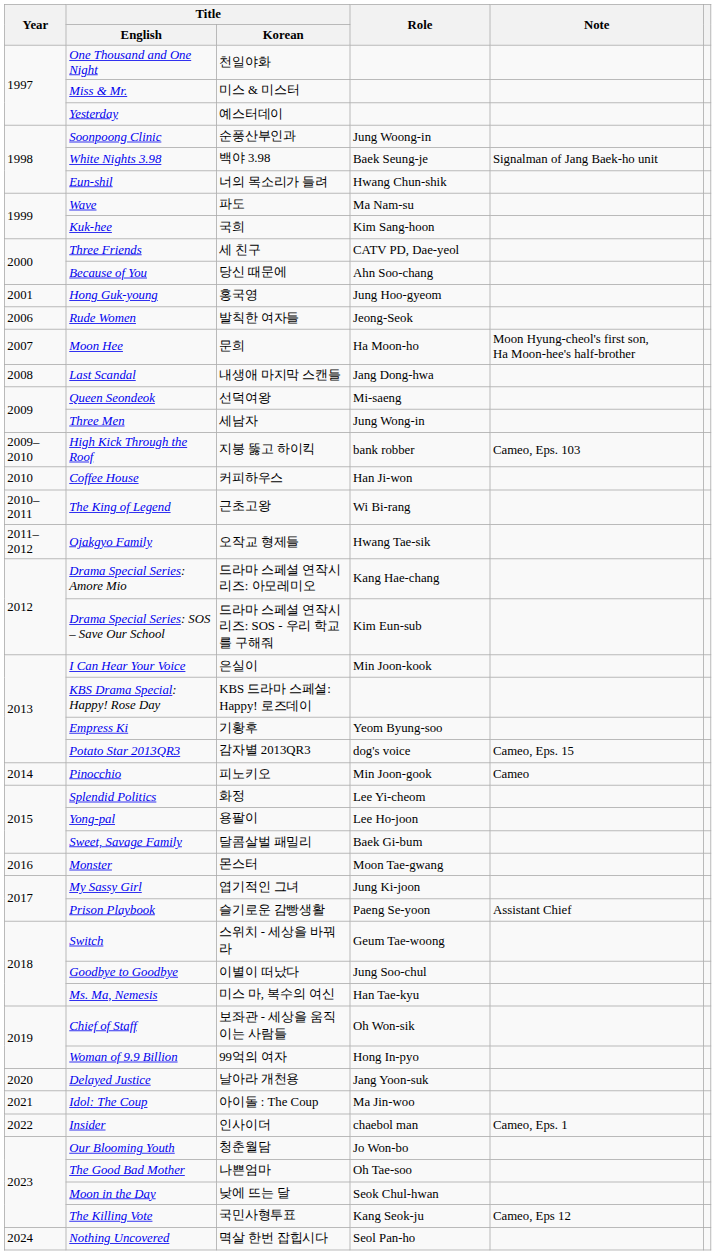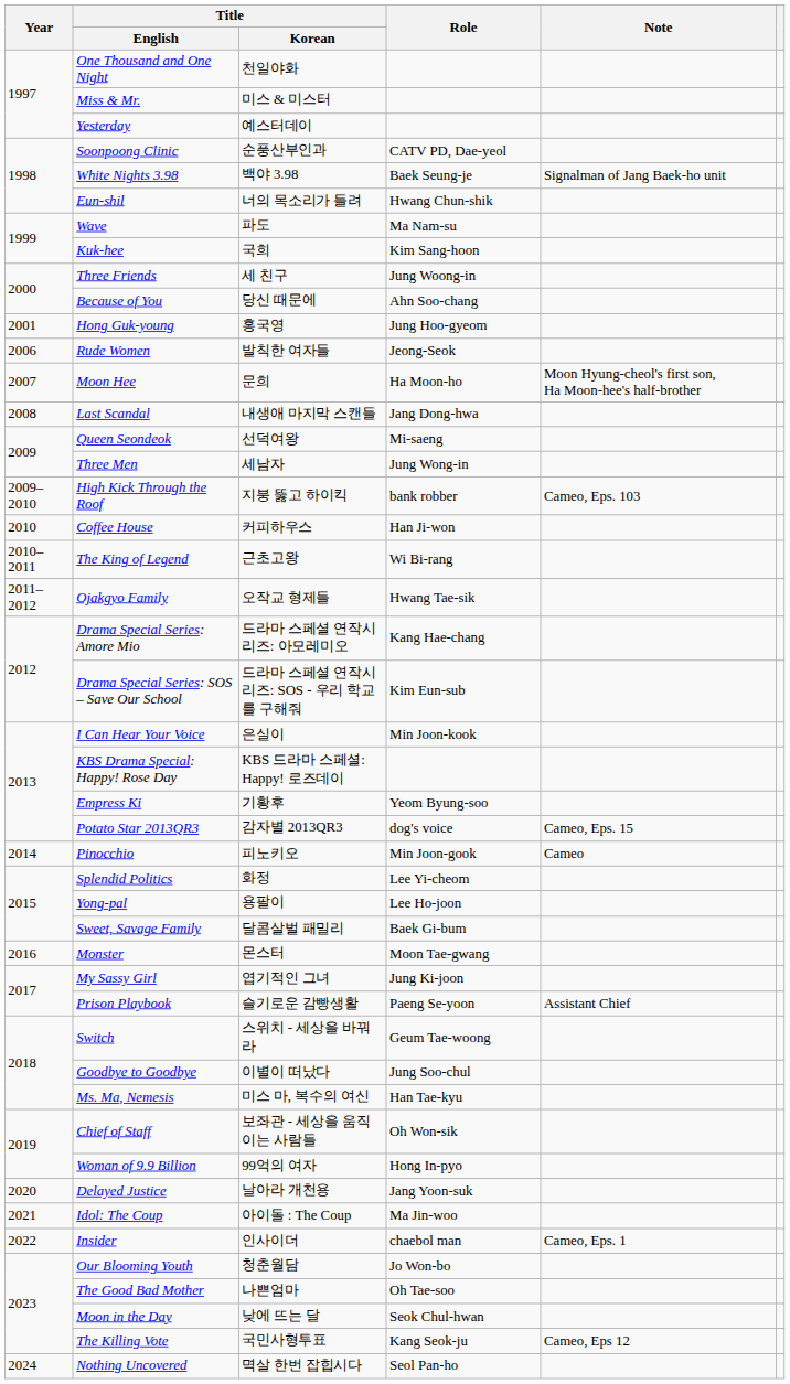 <table class="wikitable sortable" style="clear:none; font-size:100%; padding:0 auto; width:100%; margin:auto">
 <tr>
 <th rowspan="2" scope="col" width="70">Year</th>
 <th colspan="2" scope="col">Title</th>
 <th rowspan="2" scope="col">Role</th>
 <th rowspan="2" scope="col">Note</th>
 <th rowspan="2" scope="col" class="unsortable"></th>
 </tr>
 <tr>
 <th width="180">English</th>
 <th width="160">Korean</th>
 </tr>
 <tr>
 <td rowspan="3">1997</td>
 <td><em><a href='#'>One Thousand and One Night</a></em></td>
 <td>천일야화</td>
 <td></td>
 <td></td>
 <td></td>
 </tr>
 <tr>
 <td><em><a href='#'>Miss & Mr.</a></em></td>
 <td>미스 & 미스터</td>
 <td></td>
 <td></td>
 <td></td>
 </tr>
 <tr>
 <td><em><a href='#'>Yesterday</a></em></td>
 <td>예스터데이</td>
 <td></td>
 <td></td>
 <td></td>
 </tr>
 <tr>
 <td rowspan="3">1998</td>
 <td><em><a href='#'>Soonpoong Clinic</a></em></td>
 <td>순풍산부인과</td>
-<td>Jung Woong-in</td>
+<td>CATV PD, Dae-yeol</td>
 <td></td>
 <td></td>
 </tr>
 <tr>
 <td><em><a href='#'>White Nights 3.98</a></em></td>
 <td>백야 3.98</td>
 <td>Baek Seung-je</td>
 <td>Signalman of Jang Baek-ho unit</td>
 <td></td>
 </tr>
 <tr>
 <td><em><a href='#'>Eun-shil</a></em></td>
 <td>너의 목소리가 들려</td>
 <td>Hwang Chun-shik</td>
 <td></td>
 <td></td>
 </tr>
 <tr>
 <td rowspan="2">1999</td>
 <td><em><a href='#'>Wave</a></em></td>
 <td>파도</td>
 <td>Ma Nam-su</td>
 <td></td>
 <td></td>
 </tr>
 <tr>
 <td><em><a href='#'>Kuk-hee</a></em></td>
 <td>국희</td>
 <td>Kim Sang-hoon</td>
 <td></td>
 <td></td>
 </tr>
 <tr>
 <td rowspan="2">2000</td>
 <td><em><a href='#'>Three Friends</a></em></td>
 <td>세 친구</td>
-<td>CATV PD, Dae-yeol</td>
+<td>Jung Woong-in</td>
 <td></td>
 <td></td>
 </tr>
 <tr>
 <td><em><a href='#'>Because of You</a></em></td>
 <td>당신 때문에</td>
 <td>Ahn Soo-chang</td>
 <td></td>
 <td></td>
 </tr>
 <tr>
 <td>2001</td>
 <td><em><a href='#'>Hong Guk-young</a></em></td>
 <td>홍국영</td>
 <td>Jung Hoo-gyeom</td>
 <td></td>
 <td></td>
 </tr>
 <tr>
 <td>2006</td>
 <td><em><a href='#'>Rude Women</a></em></td>
 <td>발칙한 여자들</td>
 <td>Jeong-Seok</td>
 <td></td>
 <td></td>
 </tr>
 <tr>
 <td>2007</td>
 <td><em><a href='#'>Moon Hee</a></em></td>
 <td>문희</td>
 <td>Ha Moon-ho</td>
 <td>Moon Hyung-cheol's first son,<br>Ha Moon-hee's half-brother</td>
 <td></td>
 </tr>
 <tr>
 <td>2008</td>
 <td><em><a href='#'>Last Scandal</a></em></td>
 <td>내생애 마지막 스캔들</td>
 <td>Jang Dong-hwa</td>
 <td></td>
 <td></td>
 </tr>
 <tr>
 <td rowspan="2">2009</td>
 <td><a href='#'><em>Queen Seondeok</em></a></td>
 <td>선덕여왕</td>
 <td>Mi-saeng</td>
 <td></td>
 <td></td>
 </tr>
 <tr>
 <td><em><a href='#'>Three Men</a></em></td>
 <td>세남자</td>
 <td>Jung Wong-in</td>
 <td></td>
 <td></td>
 </tr>
 <tr>
 <td>2009–2010</td>
 <td><em><a href='#'>High Kick Through the Roof</a></em></td>
 <td>지붕 뚫고 하이킥</td>
 <td>bank robber</td>
 <td>Cameo, Eps. 103</td>
 <td></td>
 </tr>
 <tr>
 <td>2010</td>
 <td><em><a href='#'>Coffee House</a></em></td>
 <td>커피하우스</td>
 <td>Han Ji-won</td>
 <td></td>
 <td></td>
 </tr>
 <tr>
 <td>2010–2011</td>
 <td><em><a href='#'>The King of Legend</a></em></td>
 <td>근초고왕</td>
 <td>Wi Bi-rang</td>
 <td></td>
 <td></td>
 </tr>
 <tr>
 <td>2011–2012</td>
 <td><em><a href='#'>Ojakgyo Family</a></em></td>
 <td>오작교 형제들</td>
 <td>Hwang Tae-sik</td>
 <td></td>
 <td></td>
 </tr>
 <tr>
 <td rowspan="2">2012</td>
 <td><em><a href='#'>Drama Special Series</a>: Amore Mio</em></td>
 <td>드라마 스페셜 연작시리즈: 아모레미오</td>
 <td>Kang Hae-chang</td>
 <td></td>
 <td></td>
 </tr>
 <tr>
 <td><em><a href='#'>Drama Special Series</a>: SOS – Save Our School</em></td>
 <td>드라마 스페셜 연작시리즈: SOS - 우리 학교를 구해줘</td>
 <td>Kim Eun-sub</td>
 <td></td>
 <td></td>
 </tr>
 <tr>
 <td rowspan="4">2013</td>
 <td><em><a href='#'>I Can Hear Your Voice</a></em></td>
 <td>은실이</td>
 <td>Min Joon-kook</td>
 <td></td>
 <td></td>
 </tr>
 <tr>
 <td><em><a href='#'>KBS Drama Special</a>: Happy! Rose Day</em></td>
 <td>KBS 드라마 스페셜: Happy! 로즈데이</td>
 <td></td>
 <td></td>
 <td></td>
 </tr>
 <tr>
 <td><a href='#'><em>Empress Ki</em></a></td>
 <td>기황후</td>
 <td>Yeom Byung-soo</td>
 <td></td>
 <td></td>
 </tr>
 <tr>
 <td><em><a href='#'>Potato Star 2013QR3</a></em></td>
 <td>감자별 2013QR3</td>
 <td>dog's voice</td>
 <td>Cameo, Eps. 15</td>
 <td></td>
 </tr>
 <tr>
 <td>2014</td>
 <td><a href='#'><em>Pinocchio</em></a></td>
 <td>피노키오</td>
 <td>Min Joon-gook</td>
 <td>Cameo</td>
 <td></td>
 </tr>
 <tr>
 <td rowspan="3">2015</td>
 <td><em><a href='#'>Splendid Politics</a></em></td>
 <td>화정</td>
 <td>Lee Yi-cheom</td>
 <td></td>
 <td></td>
 </tr>
 <tr>
 <td><em><a href='#'>Yong-pal</a></em></td>
 <td>용팔이</td>
 <td>Lee Ho-joon</td>
 <td></td>
 <td></td>
 </tr>
 <tr>
 <td><em><a href='#'>Sweet, Savage Family</a></em></td>
 <td>달콤살벌 패밀리</td>
 <td>Baek Gi-bum</td>
 <td></td>
 <td></td>
 </tr>
 <tr>
 <td>2016</td>
 <td><a href='#'><em>Monster</em></a></td>
 <td>몬스터</td>
 <td>Moon Tae-gwang</td>
 <td></td>
 <td></td>
 </tr>
 <tr>
 <td rowspan="2">2017</td>
 <td><a href='#'><em>My Sassy Girl</em></a></td>
 <td>엽기적인 그녀</td>
 <td>Jung Ki-joon</td>
 <td></td>
 <td></td>
 </tr>
 <tr>
 <td><em><a href='#'>Prison Playbook</a></em></td>
 <td>슬기로운 감빵생활</td>
 <td>Paeng Se-yoon</td>
 <td>Assistant Chief</td>
 <td></td>
 </tr>
 <tr>
 <td rowspan="3">2018</td>
 <td><a href='#'><em>Switch</em></a></td>
 <td>스위치 - 세상을 바꿔라</td>
 <td>Geum Tae-woong</td>
 <td></td>
 <td></td>
 </tr>
 <tr>
 <td><em><a href='#'>Goodbye to Goodbye</a></em></td>
 <td>이별이 떠났다</td>
 <td>Jung Soo-chul</td>
 <td></td>
 <td></td>
 </tr>
 <tr>
 <td><em><a href='#'>Ms. Ma, Nemesis</a></em></td>
 <td>미스 마, 복수의 여신</td>
 <td>Han Tae-kyu</td>
 <td></td>
 <td></td>
 </tr>
 <tr>
 <td rowspan="2">2019</td>
 <td><a href='#'><em>Chief of Staff</em></a></td>
 <td>보좌관 - 세상을 움직이는 사람들</td>
 <td>Oh Won-sik</td>
 <td></td>
 <td></td>
 </tr>
 <tr>
 <td><em><a href='#'>Woman of 9.9 Billion</a></em></td>
 <td>99억의 여자</td>
 <td>Hong In-pyo</td>
 <td></td>
 <td></td>
 </tr>
 <tr>
 <td>2020</td>
 <td><em><a href='#'>Delayed Justice</a></em></td>
 <td>날아라 개천용</td>
 <td>Jang Yoon-suk</td>
 <td></td>
 <td></td>
 </tr>
 <tr>
 <td>2021</td>
 <td><em><a href='#'>Idol: The Coup</a></em></td>
 <td>아이돌 : The Coup</td>
 <td>Ma Jin-woo</td>
 <td></td>
 <td></td>
 </tr>
 <tr>
 <td>2022</td>
 <td><a href='#'><em>Insider</em></a></td>
 <td>인사이더</td>
 <td>chaebol man</td>
 <td>Cameo, Eps. 1</td>
 <td></td>
 </tr>
 <tr>
 <td rowspan="4">2023</td>
 <td><em><a href='#'>Our Blooming Youth</a></em></td>
 <td>청춘월담</td>
 <td>Jo Won-bo</td>
 <td></td>
 <td></td>
 </tr>
 <tr>
 <td><em><a href='#'>The Good Bad Mother</a></em></td>
 <td>나쁜엄마</td>
 <td>Oh Tae-soo</td>
 <td></td>
 <td></td>
 </tr>
 <tr>
 <td><em><a href='#'>Moon in the Day</a></em></td>
 <td>낮에 뜨는 달</td>
 <td>Seok Chul-hwan</td>
 <td></td>
 <td></td>
 </tr>
 <tr>
 <td><em><a href='#'>The Killing Vote</a></em></td>
 <td>국민사형투표</td>
 <td>Kang Seok-ju</td>
 <td>Cameo, Eps 12</td>
 <td></td>
 </tr>
 <tr>
 <td>2024</td>
 <td><em><a href='#'>Nothing Uncovered</a></em></td>
 <td>멱살 한번 잡힙시다</td>
 <td>Seol Pan-ho</td>
 <td></td>
 <td></td>
 </tr>
 </table>
